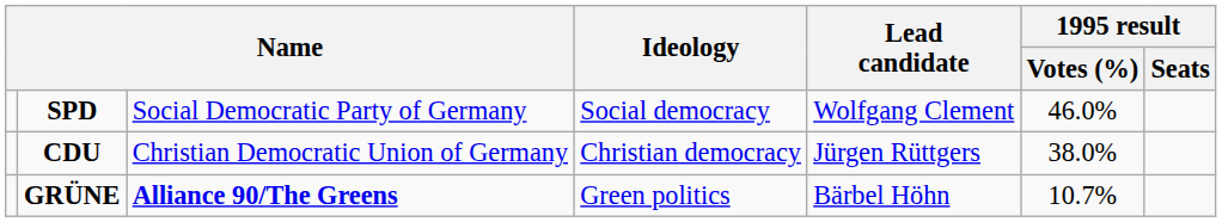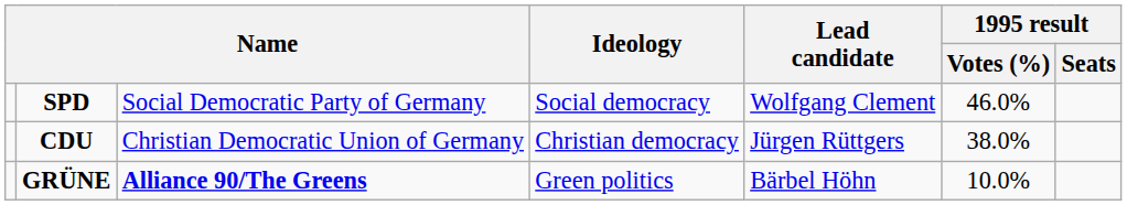 <table class="wikitable">
 <tr>
 <th rowspan=2 colspan=3>Name</th>
 <th rowspan=2>Ideology</th>
 <th rowspan=2>Lead<br>candidate</th>
 <th colspan=2>1995 result</th>
 </tr>
 <tr>
 <th>Votes (%)</th>
 <th>Seats</th>
 </tr>
 <tr>
 <td bgcolor=></td>
 <td align=center><strong>SPD</strong></td>
 <td><a href='#'>Social Democratic Party of Germany</a><br></td>
 <td><a href='#'>Social democracy</a></td>
 <td><a href='#'>Wolfgang Clement</a></td>
 <td align=center>46.0%</td>
 <td></td>
 </tr>
 <tr>
 <td bgcolor=></td>
 <td align=center><strong>CDU</strong></td>
 <td><a href='#'>Christian Democratic Union of Germany</a><br></td>
 <td><a href='#'>Christian democracy</a></td>
 <td><a href='#'>Jürgen Rüttgers</a></td>
 <td align=center>38.0%</td>
 <td></td>
 </tr>
 <tr>
 <td bgcolor=></td>
 <td align=center><strong>GRÜNE</strong></td>
 <td><strong><a href='#'>Alliance 90/The Greens</a><br></strong></td>
 <td><a href='#'>Green politics</a></td>
 <td><a href='#'>Bärbel Höhn</a></td>
-<td align=center>10.7%</td>
+<td align=center>10.0%</td>
 <td></td>
 </tr>
 </table>
